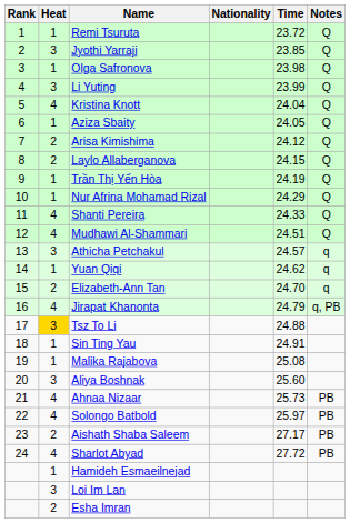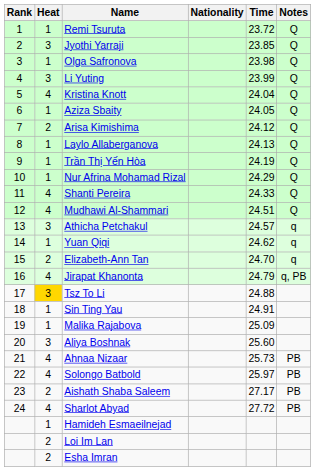 <table class="wikitable sortable" style="text-align:center">
 <tr>
 <th>Rank</th>
 <th>Heat</th>
 <th>Name</th>
 <th>Nationality</th>
 <th>Time</th>
 <th>Notes</th>
 </tr>
 <tr bgcolor=ccffcc>
 <td>1</td>
 <td>1</td>
 <td align=left><a href='#'>Remi Tsuruta</a></td>
 <td align=left></td>
 <td>23.72</td>
 <td>Q</td>
 </tr>
 <tr bgcolor=ccffcc>
 <td>2</td>
 <td>3</td>
 <td align=left><a href='#'>Jyothi Yarraji</a></td>
 <td align=left></td>
 <td>23.85</td>
 <td>Q</td>
 </tr>
 <tr bgcolor=ccffcc>
 <td>3</td>
 <td>1</td>
 <td align=left><a href='#'>Olga Safronova</a></td>
 <td align=left></td>
 <td>23.98</td>
 <td>Q</td>
 </tr>
 <tr bgcolor=ccffcc>
 <td>4</td>
 <td>3</td>
 <td align=left><a href='#'>Li Yuting</a></td>
 <td align=left></td>
 <td>23.99</td>
 <td>Q</td>
 </tr>
 <tr bgcolor=ccffcc>
 <td>5</td>
 <td>4</td>
 <td align=left><a href='#'>Kristina Knott</a></td>
 <td align=left></td>
 <td>24.04</td>
 <td>Q</td>
 </tr>
 <tr bgcolor=ccffcc>
 <td>6</td>
 <td>1</td>
 <td align=left><a href='#'>Aziza Sbaity</a></td>
 <td align=left></td>
 <td>24.05</td>
 <td>Q</td>
 </tr>
 <tr bgcolor=ccffcc>
 <td>7</td>
 <td>2</td>
 <td align=left><a href='#'>Arisa Kimishima</a></td>
 <td align=left></td>
 <td>24.12</td>
 <td>Q</td>
 </tr>
 <tr bgcolor=ccffcc>
 <td>8</td>
-<td>2</td>
+<td>1</td>
 <td align=left><a href='#'>Laylo Allaberganova</a></td>
 <td align=left></td>
-<td>24.15</td>
+<td>24.13</td>
 <td>Q</td>
 </tr>
 <tr bgcolor=ccffcc>
 <td>9</td>
 <td>1</td>
 <td align=left><a href='#'>Trần Thị Yến Hòa</a></td>
 <td align=left></td>
 <td>24.19</td>
 <td>Q</td>
 </tr>
 <tr bgcolor=ccffcc>
 <td>10</td>
 <td>1</td>
 <td align=left><a href='#'>Nur Afrina Mohamad Rizal</a></td>
 <td align=left></td>
 <td>24.29</td>
 <td>Q</td>
 </tr>
 <tr bgcolor=ccffcc>
 <td>11</td>
 <td>4</td>
 <td align=left><a href='#'>Shanti Pereira</a></td>
 <td align=left></td>
 <td>24.33</td>
 <td>Q</td>
 </tr>
 <tr bgcolor=ccffcc>
 <td>12</td>
 <td>4</td>
 <td align=left><a href='#'>Mudhawi Al-Shammari</a></td>
 <td align=left></td>
 <td>24.51</td>
 <td>Q</td>
 </tr>
 <tr bgcolor=ddffdd>
 <td>13</td>
 <td>3</td>
 <td align=left><a href='#'>Athicha Petchakul</a></td>
 <td align=left></td>
 <td>24.57</td>
 <td>q</td>
 </tr>
 <tr bgcolor=ddffdd>
 <td>14</td>
 <td>1</td>
 <td align=left><a href='#'>Yuan Qiqi</a></td>
 <td align=left></td>
 <td>24.62</td>
 <td>q</td>
 </tr>
 <tr bgcolor=ddffdd>
 <td>15</td>
 <td>2</td>
 <td align=left><a href='#'>Elizabeth-Ann Tan</a></td>
 <td align=left></td>
 <td>24.70</td>
 <td>q</td>
 </tr>
 <tr bgcolor=ddffdd>
 <td>16</td>
 <td>4</td>
 <td align=left><a href='#'>Jirapat Khanonta</a></td>
 <td align=left></td>
 <td>24.79</td>
 <td>q, PB</td>
 </tr>
 <tr>
 <td>17</td>
 <td style="background: gold;">3</td>
 <td align=left><a href='#'>Tsz To Li</a></td>
 <td align=left></td>
 <td>24.88</td>
 <td></td>
 </tr>
 <tr>
 <td>18</td>
 <td>1</td>
 <td align=left><a href='#'>Sin Ting Yau</a></td>
 <td align=left></td>
 <td>24.91</td>
 <td></td>
 </tr>
 <tr>
 <td>19</td>
 <td>1</td>
 <td align=left><a href='#'>Malika Rajabova</a></td>
 <td align=left></td>
-<td>25.08</td>
+<td>25.09</td>
 <td></td>
 </tr>
 <tr>
 <td>20</td>
 <td>3</td>
 <td align=left><a href='#'>Aliya Boshnak</a></td>
 <td align=left></td>
 <td>25.60</td>
 <td></td>
 </tr>
 <tr>
 <td>21</td>
 <td>4</td>
 <td align=left><a href='#'>Ahnaa Nizaar</a></td>
 <td align=left></td>
 <td>25.73</td>
 <td>PB</td>
 </tr>
 <tr>
 <td>22</td>
 <td>4</td>
 <td align=left><a href='#'>Solongo Batbold</a></td>
 <td align=left></td>
 <td>25.97</td>
 <td>PB</td>
 </tr>
 <tr>
 <td>23</td>
 <td>2</td>
 <td align=left><a href='#'>Aishath Shaba Saleem</a></td>
 <td align=left></td>
 <td>27.17</td>
 <td>PB</td>
 </tr>
 <tr>
 <td>24</td>
 <td>4</td>
 <td align=left><a href='#'>Sharlot Abyad</a></td>
 <td align=left></td>
 <td>27.72</td>
 <td>PB</td>
 </tr>
 <tr>
 <td></td>
 <td>1</td>
 <td align=left><a href='#'>Hamideh Esmaeilnejad</a></td>
 <td align=left></td>
 <td></td>
 <td></td>
 </tr>
 <tr>
 <td></td>
-<td>3</td>
+<td>2</td>
 <td align=left><a href='#'>Loi Im Lan</a></td>
 <td align=left></td>
 <td></td>
 <td></td>
 </tr>
 <tr>
 <td></td>
 <td>2</td>
 <td align=left><a href='#'>Esha Imran</a></td>
 <td align=left></td>
 <td></td>
 <td></td>
 </tr>
 </table>
